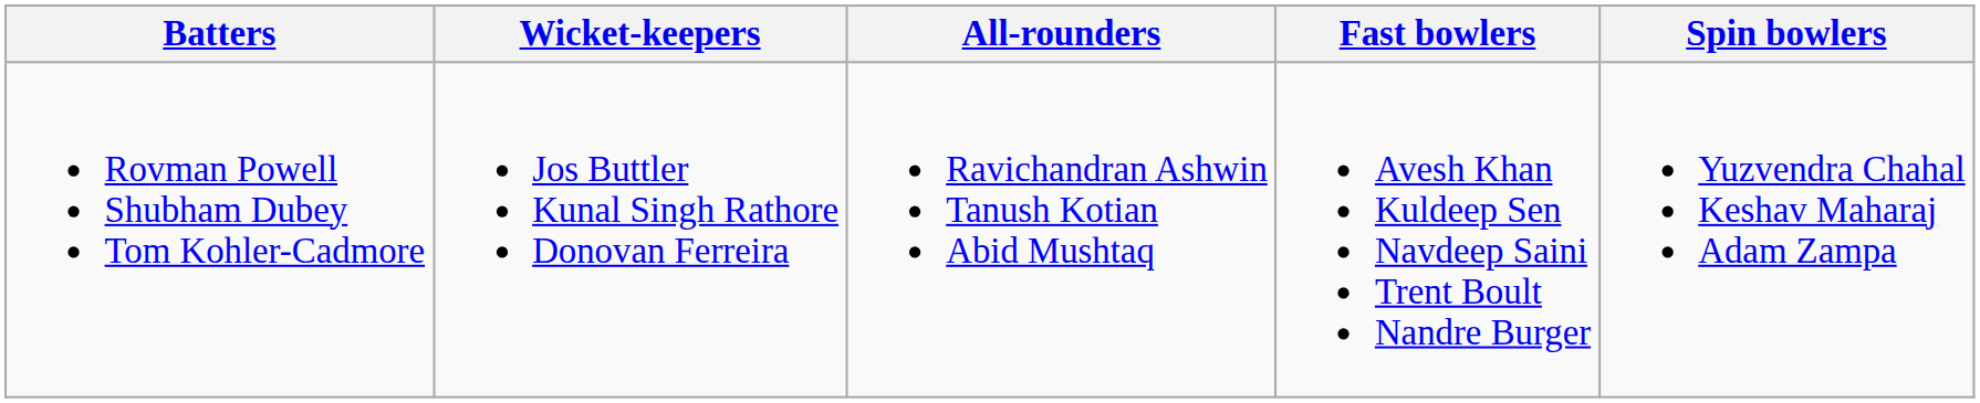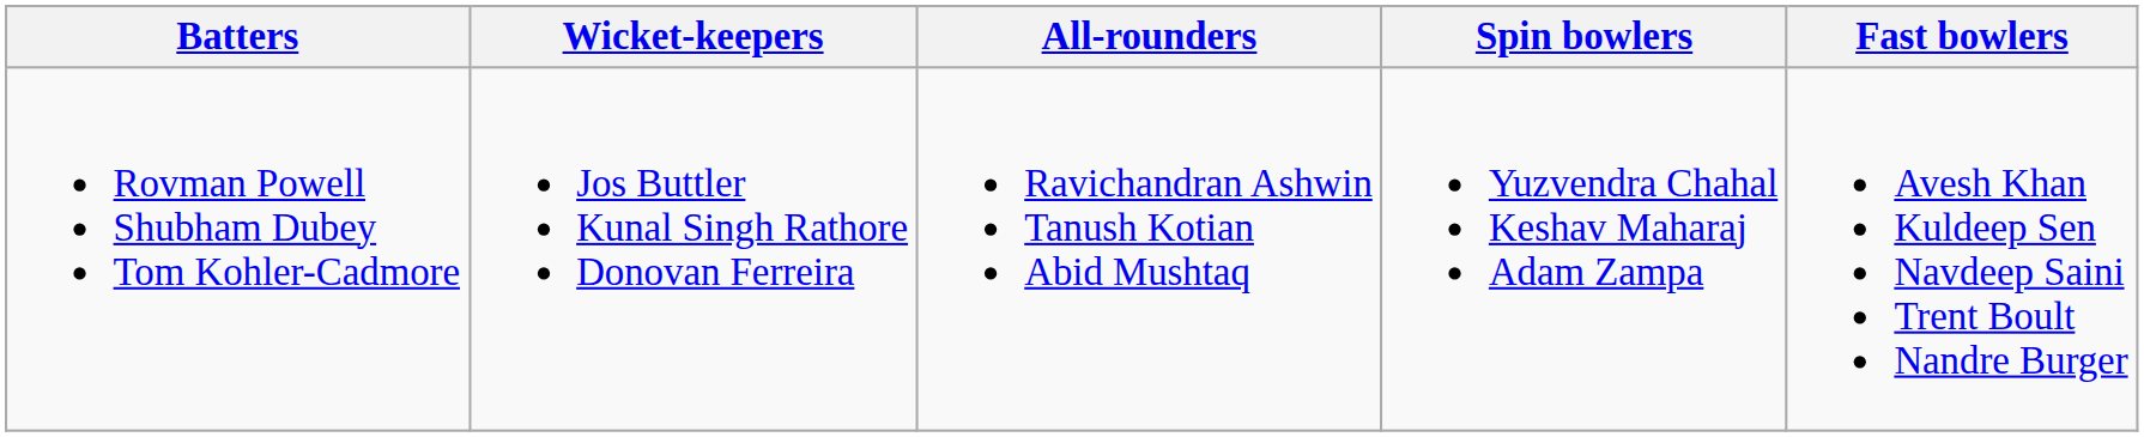 <table class="wikitable">
 <tr>
 <th><a href='#'>Batters</a></th>
 <th><a href='#'>Wicket-keepers</a></th>
 <th><a href='#'>All-rounders</a></th>
+<th><a href='#'>Spin bowlers</a></th>
 <th><a href='#'>Fast bowlers</a></th>
-<th><a href='#'>Spin bowlers</a></th>
 </tr>
 <tr>
 <td valign="top"><br><ul><li><a href='#'>Rovman Powell</a></li><li><a href='#'>Shubham Dubey</a></li><li><a href='#'>Tom Kohler-Cadmore</a></li></ul></td>
 <td valign="top"><br><ul><li><a href='#'>Jos Buttler</a></li><li><a href='#'>Kunal Singh Rathore</a></li><li><a href='#'>Donovan Ferreira</a></li></ul></td>
 <td valign="top"><br><ul><li><a href='#'>Ravichandran Ashwin</a></li><li><a href='#'>Tanush Kotian</a></li><li><a href='#'>Abid Mushtaq</a></li></ul></td>
+<td valign="top"><br><ul><li><a href='#'>Yuzvendra Chahal</a></li><li><a href='#'>Keshav Maharaj</a></li><li><a href='#'>Adam Zampa</a></li></ul></td>
 <td valign="top"><br><ul><li><a href='#'>Avesh Khan</a></li><li><a href='#'>Kuldeep Sen</a></li><li><a href='#'>Navdeep Saini</a></li><li><a href='#'>Trent Boult</a></li><li><a href='#'>Nandre Burger</a></li></ul></td>
-<td valign="top"><br><ul><li><a href='#'>Yuzvendra Chahal</a></li><li><a href='#'>Keshav Maharaj</a></li><li><a href='#'>Adam Zampa</a></li></ul></td>
 </tr>
 </table>
